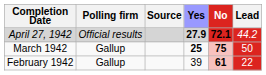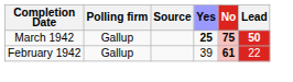 <table class="wikitable sortable" style="text-align:center;font-size:95%;line-height:14px">
 <tr>
 <th ! style="width:100px;">Completion Date</th>
 <th>Polling firm</th>
 <th>Source</th>
 <th style="background:#99f;">Yes</th>
 <th style="background:#dc241f; color:white;">No</th>
 <th>Lead</th>
 </tr>
 <tr>
-<td style="background:#D5D5D5"><em>April 27, 1942</em></td>
-<td style="background:#D5D5D5"><em>Official results</em></td>
-<td style="background:#D5D5D5;"></td>
-<td style="background:#D5D5D5"><strong>27.9</strong></td>
-<td style="background:#dc241f;"><strong>	72.1</strong></td>
-<td style="background:#dc241f; color:white;"><em>44.2</em></td>
-</tr>
-<tr>
 <td>March 1942</td>
 <td>Gallup</td>
 <td></td>
 <td><strong>25</strong></td>
 <td style="background:#f8c1be;"><strong>75</strong></td>
-<td style="background:#dc241f; color:white;">50</td>
+<td style="background:#dc241f; color:white;"><strong>50</strong></td>
 </tr>
 <tr>
 <td>February 1942</td>
 <td>Gallup</td>
 <td></td>
 <td>39</td>
 <td style="background:#f8c1be;"><strong>61</strong></td>
 <td style="background:#dc241f; color:white;">22</td>
 </tr>
 </table>
